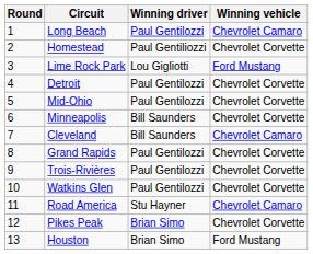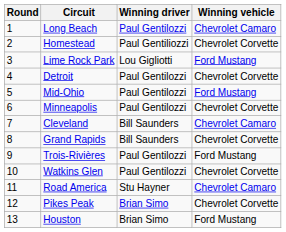 <table class="wikitable" style="font-size: 90%;">
 <tr>
 <th>Round</th>
 <th>Circuit</th>
 <th>Winning driver</th>
 <th>Winning vehicle</th>
 </tr>
 <tr>
 <td>1</td>
 <td><a href='#'>Long Beach</a></td>
 <td> <a href='#'>Paul Gentilozzi</a></td>
 <td><a href='#'>Chevrolet Camaro</a></td>
 </tr>
 <tr>
 <td>2</td>
 <td><a href='#'>Homestead</a></td>
 <td>Paul Gentiliozzi</td>
 <td>Chevrolet Corvette</td>
 </tr>
 <tr>
 <td>3</td>
 <td><a href='#'>Lime Rock Park</a></td>
 <td> Lou Gigliotti</td>
 <td><a href='#'>Ford Mustang</a></td>
 </tr>
 <tr>
 <td>4</td>
 <td><a href='#'>Detroit</a></td>
 <td>Paul Gentilozzi</td>
 <td>Chevrolet Corvette</td>
 </tr>
 <tr>
 <td>5</td>
 <td><a href='#'>Mid-Ohio</a></td>
 <td> Paul Gentilozzi</td>
-<td>Chevrolet Corvette</td>
+<td><a href='#'>Ford Mustang</a></td>
 </tr>
 <tr>
 <td>6</td>
 <td><a href='#'>Minneapolis</a></td>
-<td> Bill Saunders</td>
+<td> Paul Gentilozzi</td>
 <td>Chevrolet Corvette</td>
 </tr>
 <tr>
 <td>7</td>
 <td><a href='#'>Cleveland</a></td>
 <td> Bill Saunders</td>
 <td><a href='#'>Chevrolet Camaro</a></td>
 </tr>
 <tr>
 <td>8</td>
 <td><a href='#'>Grand Rapids</a></td>
-<td> Paul Gentilozzi</td>
+<td> Bill Saunders</td>
 <td>Chevrolet Corvette</td>
 </tr>
 <tr>
 <td>9</td>
 <td><a href='#'>Trois-Rivières</a></td>
 <td> Paul Gentilozzi</td>
-<td>Chevrolet Corvette</td>
+<td>Ford Mustang</td>
 </tr>
 <tr>
 <td>10</td>
 <td><a href='#'>Watkins Glen</a></td>
 <td> Paul Gentilozzi</td>
 <td>Chevrolet Corvette</td>
 </tr>
 <tr>
 <td>11</td>
 <td><a href='#'>Road America</a></td>
 <td> Stu Hayner</td>
 <td><a href='#'>Chevrolet Camaro</a></td>
 </tr>
 <tr>
 <td>12</td>
 <td><a href='#'>Pikes Peak</a></td>
 <td> <a href='#'>Brian Simo</a></td>
 <td>Chevrolet Corvette</td>
 </tr>
 <tr>
 <td>13</td>
 <td><a href='#'>Houston</a></td>
 <td> Brian Simo</td>
 <td>Ford Mustang</td>
 </tr>
 </table>
